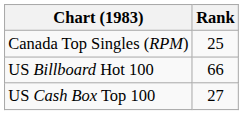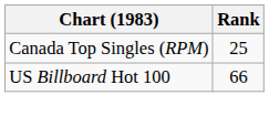 <table class="wikitable sortable">
 <tr>
 <th>Chart (1983)</th>
 <th style="text-align:center;">Rank</th>
 </tr>
 <tr>
 <td>Canada Top Singles (<em>RPM</em>)</td>
 <td style="text-align:center;">25</td>
 </tr>
 <tr>
 <td>US <em>Billboard</em> Hot 100</td>
 <td style="text-align:center;">66</td>
 </tr>
-<tr>
-<td>US <em>Cash Box</em> Top 100</td>
-<td style="text-align:center;">27</td>
-</tr>
 </table>
